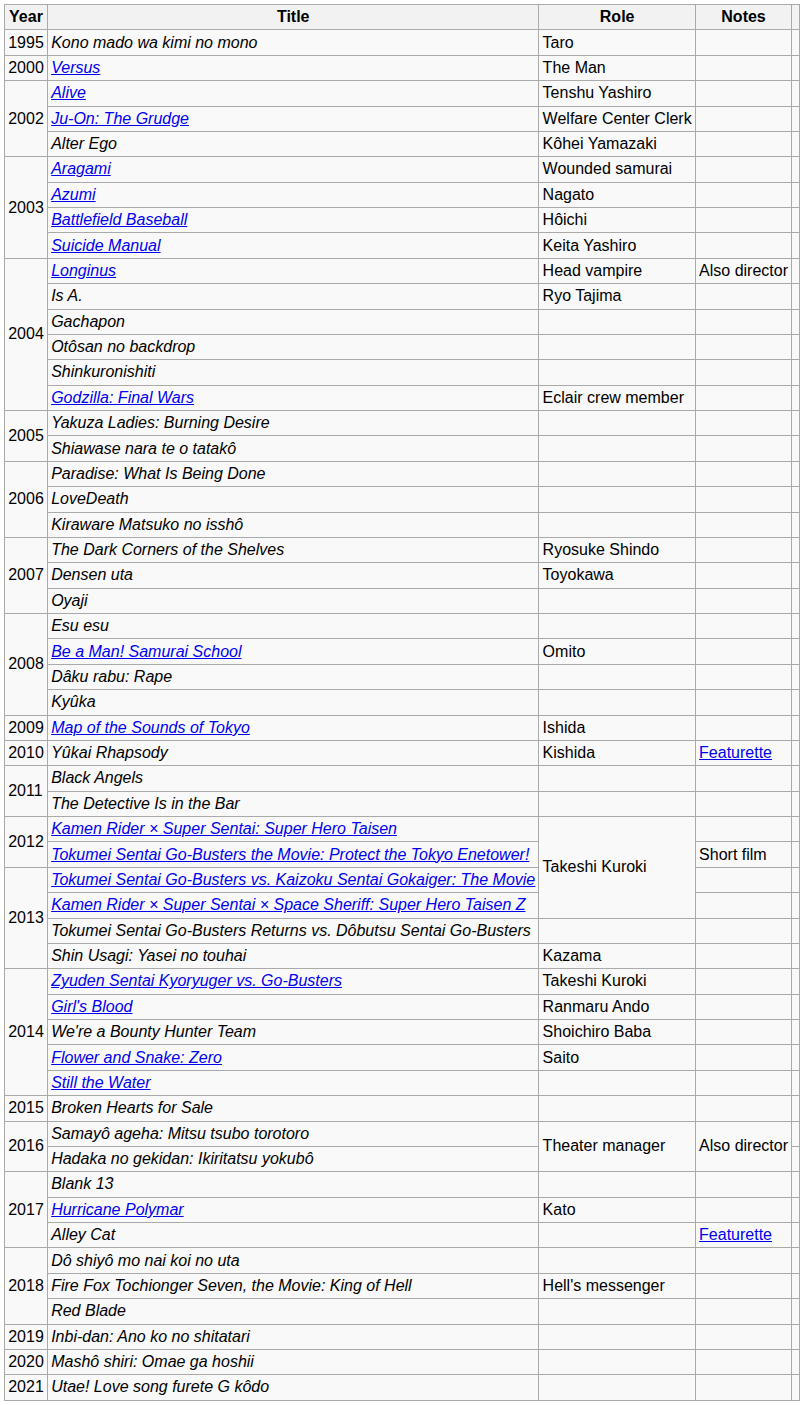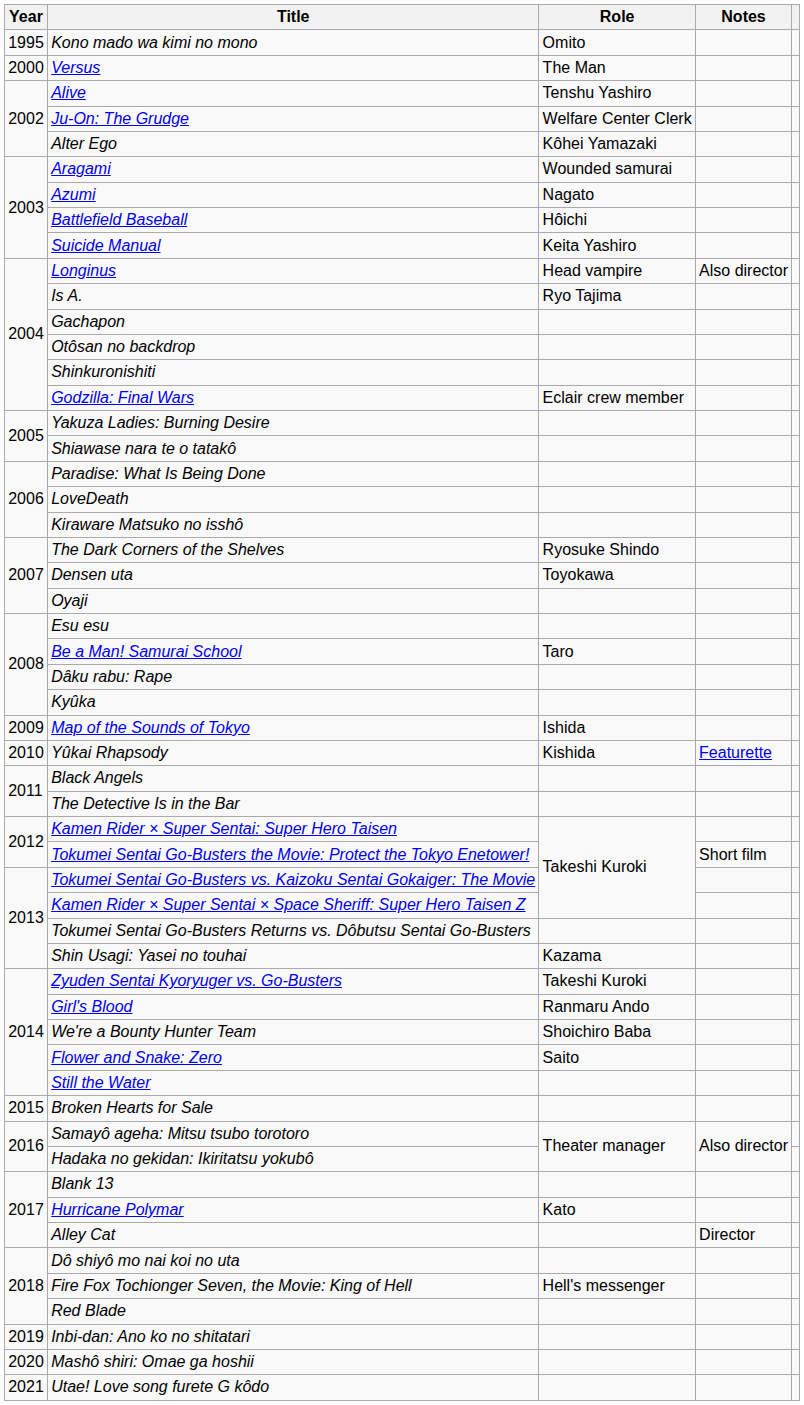 <table class="wikitable plainrowheaders sortable" style="margin-right: 0;">
 <tr>
 <th scope="col">Year</th>
 <th scope="col">Title</th>
 <th scope="col">Role</th>
 <th scope="col" class="unsortable">Notes</th>
 <th scope="col" class="unsortable"></th>
 </tr>
 <tr>
 <td>1995</td>
 <td><em>Kono mado wa kimi no mono</em></td>
-<td>Taro</td>
+<td>Omito</td>
 <td></td>
 <td></td>
 </tr>
 <tr>
 <td>2000</td>
 <td><em><a href='#'>Versus</a></em></td>
 <td>The Man</td>
 <td></td>
 <td></td>
 </tr>
 <tr>
 <td rowspan=3>2002</td>
 <td><em><a href='#'>Alive</a></em></td>
 <td>Tenshu Yashiro</td>
 <td></td>
 <td></td>
 </tr>
 <tr>
 <td><em><a href='#'>Ju-On: The Grudge</a></em></td>
 <td>Welfare Center Clerk</td>
 <td></td>
 <td></td>
 </tr>
 <tr>
 <td><em>Alter Ego</em></td>
 <td>Kôhei Yamazaki</td>
 <td></td>
 <td></td>
 </tr>
 <tr>
 <td rowspan=4>2003</td>
 <td><em><a href='#'>Aragami</a></em></td>
 <td>Wounded samurai</td>
 <td></td>
 <td></td>
 </tr>
 <tr>
 <td><em><a href='#'>Azumi</a></em></td>
 <td>Nagato</td>
 <td></td>
 <td></td>
 </tr>
 <tr>
 <td><em><a href='#'>Battlefield Baseball</a></em></td>
 <td>Hôichi</td>
 <td></td>
 <td></td>
 </tr>
 <tr>
 <td><em><a href='#'>Suicide Manual</a></em></td>
 <td>Keita Yashiro</td>
 <td></td>
 <td></td>
 </tr>
 <tr>
 <td rowspan=6>2004</td>
 <td><em><a href='#'>Longinus</a></em></td>
 <td>Head vampire</td>
 <td>Also director</td>
 <td></td>
 </tr>
 <tr>
 <td><em>Is A.</em></td>
 <td>Ryo Tajima</td>
 <td></td>
 <td></td>
 </tr>
 <tr>
 <td><em>Gachapon</em></td>
 <td></td>
 <td></td>
 <td></td>
 </tr>
 <tr>
 <td><em>Otôsan no backdrop</em></td>
 <td></td>
 <td></td>
 <td></td>
 </tr>
 <tr>
 <td><em>Shinkuronishiti</em></td>
 <td></td>
 <td></td>
 <td></td>
 </tr>
 <tr>
 <td><em><a href='#'>Godzilla: Final Wars</a></em></td>
 <td>Eclair crew member</td>
 <td></td>
 <td></td>
 </tr>
 <tr>
 <td rowspan=2>2005</td>
 <td><em>Yakuza Ladies: Burning Desire</em></td>
 <td></td>
 <td></td>
 <td></td>
 </tr>
 <tr>
 <td><em>Shiawase nara te o tatakô</em></td>
 <td></td>
 <td></td>
 <td></td>
 </tr>
 <tr>
 <td rowspan=3>2006</td>
 <td><em>Paradise: What Is Being Done</em></td>
 <td></td>
 <td></td>
 <td></td>
 </tr>
 <tr>
 <td><em>LoveDeath</em></td>
 <td></td>
 <td></td>
 <td></td>
 </tr>
 <tr>
 <td><em>Kiraware Matsuko no isshô</em></td>
 <td></td>
 <td></td>
 <td></td>
 </tr>
 <tr>
 <td rowspan=3>2007</td>
 <td><em>The Dark Corners of the Shelves</em></td>
 <td>Ryosuke Shindo</td>
 <td></td>
 <td></td>
 </tr>
 <tr>
 <td><em>Densen uta</em></td>
 <td>Toyokawa</td>
 <td></td>
 <td></td>
 </tr>
 <tr>
 <td><em>Oyaji</em></td>
 <td></td>
 <td></td>
 <td></td>
 </tr>
 <tr>
 <td rowspan=4>2008</td>
 <td><em>Esu esu</em></td>
 <td></td>
 <td></td>
 <td></td>
 </tr>
 <tr>
 <td><em><a href='#'>Be a Man! Samurai School</a></em></td>
-<td>Omito</td>
+<td>Taro</td>
 <td></td>
 <td></td>
 </tr>
 <tr>
 <td><em>Dâku rabu: Rape</em></td>
 <td></td>
 <td></td>
 <td></td>
 </tr>
 <tr>
 <td><em>Kyûka</em></td>
 <td></td>
 <td></td>
 <td></td>
 </tr>
 <tr>
 <td>2009</td>
 <td><em><a href='#'>Map of the Sounds of Tokyo</a></em></td>
 <td>Ishida</td>
 <td></td>
 <td></td>
 </tr>
 <tr>
 <td>2010</td>
 <td><em>Yûkai Rhapsody</em></td>
 <td>Kishida</td>
 <td><a href='#'>Featurette</a></td>
 <td></td>
 </tr>
 <tr>
 <td rowspan=2>2011</td>
 <td><em>Black Angels</em></td>
 <td></td>
 <td></td>
 <td></td>
 </tr>
 <tr>
 <td><em>The Detective Is in the Bar</em></td>
 <td></td>
 <td></td>
 <td></td>
 </tr>
 <tr>
 <td rowspan=2>2012</td>
 <td><em><a href='#'>Kamen Rider × Super Sentai: Super Hero Taisen</a></em></td>
 <td rowspan=4>Takeshi Kuroki</td>
 <td></td>
 <td></td>
 </tr>
 <tr>
 <td><em><a href='#'>Tokumei Sentai Go-Busters the Movie: Protect the Tokyo Enetower!</a></em></td>
 <td>Short film</td>
 <td></td>
 </tr>
 <tr>
 <td rowspan=4>2013</td>
 <td><em><a href='#'>Tokumei Sentai Go-Busters vs. Kaizoku Sentai Gokaiger: The Movie</a></em></td>
 <td></td>
 <td></td>
 </tr>
 <tr>
 <td><em><a href='#'>Kamen Rider × Super Sentai × Space Sheriff: Super Hero Taisen Z</a></em></td>
 <td></td>
 <td></td>
 </tr>
 <tr>
 <td><em>Tokumei Sentai Go-Busters Returns vs. Dôbutsu Sentai Go-Busters</em></td>
 <td></td>
 <td></td>
 </tr>
 <tr>
 <td><em>Shin Usagi: Yasei no touhai</em></td>
 <td>Kazama</td>
 <td></td>
 <td></td>
 </tr>
 <tr>
 <td rowspan=5>2014</td>
 <td><em><a href='#'>Zyuden Sentai Kyoryuger vs. Go-Busters</a></em></td>
 <td>Takeshi Kuroki</td>
 <td></td>
 <td></td>
 </tr>
 <tr>
 <td><em><a href='#'>Girl's Blood</a></em></td>
 <td>Ranmaru Ando</td>
 <td></td>
 <td></td>
 </tr>
 <tr>
 <td><em>We're a Bounty Hunter Team</em></td>
 <td>Shoichiro Baba</td>
 <td></td>
 <td></td>
 </tr>
 <tr>
 <td><em><a href='#'>Flower and Snake: Zero</a></em></td>
 <td>Saito</td>
 <td></td>
 <td></td>
 </tr>
 <tr>
 <td><em><a href='#'>Still the Water</a></em></td>
 <td></td>
 <td></td>
 <td></td>
 </tr>
 <tr>
 <td>2015</td>
 <td><em>Broken Hearts for Sale</em></td>
 <td></td>
 <td></td>
 <td></td>
 </tr>
 <tr>
 <td rowspan=2>2016</td>
 <td><em>Samayô ageha: Mitsu tsubo torotoro</em></td>
 <td rowspan=2>Theater manager</td>
 <td rowspan=2>Also director</td>
 <td></td>
 </tr>
 <tr>
 <td><em>Hadaka no gekidan: Ikiritatsu yokubô</em></td>
 <td></td>
 </tr>
 <tr>
 <td rowspan=3>2017</td>
 <td><em>Blank 13</em></td>
 <td></td>
 <td></td>
 <td></td>
 </tr>
 <tr>
 <td><em><a href='#'>Hurricane Polymar</a></em></td>
 <td>Kato</td>
 <td></td>
 <td></td>
 </tr>
 <tr>
 <td><em>Alley Cat</em></td>
 <td></td>
-<td><a href='#'>Featurette</a></td>
+<td>Director</td>
 <td></td>
 </tr>
 <tr>
 <td rowspan=3>2018</td>
 <td><em>Dô shiyô mo nai koi no uta</em></td>
 <td></td>
 <td></td>
 <td></td>
 </tr>
 <tr>
 <td><em>Fire Fox Tochionger Seven, the Movie: King of Hell</em></td>
 <td>Hell's messenger</td>
 <td></td>
 <td></td>
 </tr>
 <tr>
 <td><em>Red Blade</em></td>
 <td></td>
 <td></td>
 <td></td>
 </tr>
 <tr>
 <td>2019</td>
 <td><em>Inbi-dan: Ano ko no shitatari</em></td>
 <td></td>
 <td></td>
 <td></td>
 </tr>
 <tr>
 <td>2020</td>
 <td><em>Mashô shiri: Omae ga hoshii</em></td>
 <td></td>
 <td></td>
 <td></td>
 </tr>
 <tr>
 <td>2021</td>
 <td><em>Utae! Love song furete G kôdo</em></td>
 <td></td>
 <td></td>
 <td></td>
 </tr>
 <tr>
 </tr>
 </table>
